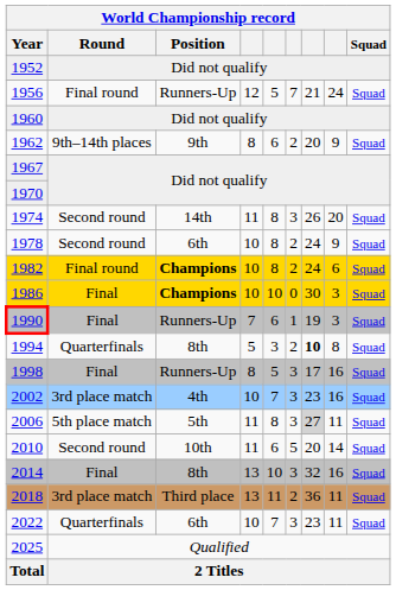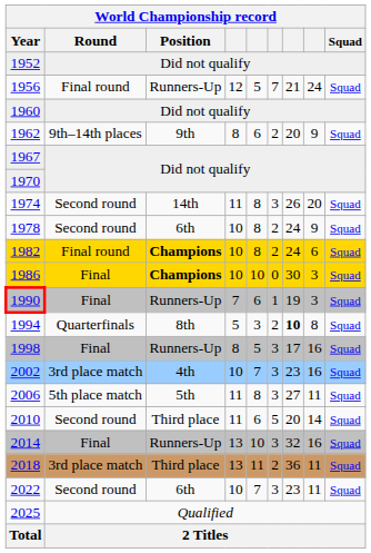 <table class="wikitable" style="text-align: center;">
 <tr>
 <th colspan=9><a href='#'>World Championship record</a></th>
 </tr>
 <tr>
 <th>Year</th>
 <th>Round</th>
 <th>Position</th>
 <th></th>
 <th></th>
 <th></th>
 <th></th>
 <th></th>
 <th><small>Squad</small></th>
 </tr>
 <tr bgcolor="efefef">
 <td> <a href='#'>1952</a></td>
 <td colspan=8>Did not qualify</td>
 </tr>
 <tr>
 <td> <a href='#'>1956</a></td>
 <td>Final round</td>
 <td>Runners-Up</td>
 <td>12</td>
 <td>5</td>
 <td>7</td>
 <td>21</td>
 <td>24</td>
 <td><small><a href='#'>Squad</a></small></td>
 </tr>
 <tr bgcolor="efefef">
 <td> <a href='#'>1960</a></td>
 <td colspan=8>Did not qualify</td>
 </tr>
 <tr>
 <td> <a href='#'>1962</a></td>
 <td>9th–14th places</td>
 <td>9th</td>
 <td>8</td>
 <td>6</td>
 <td>2</td>
 <td>20</td>
 <td>9</td>
 <td><small><a href='#'>Squad</a></small></td>
 </tr>
 <tr bgcolor="efefef">
 <td> <a href='#'>1967</a></td>
 <td colspan=8 rowspan=2 align=center>Did not qualify</td>
 </tr>
 <tr bgcolor="efefef">
 <td> <a href='#'>1970</a></td>
 </tr>
 <tr>
 <td> <a href='#'>1974</a></td>
 <td>Second round</td>
 <td>14th</td>
 <td>11</td>
 <td>8</td>
 <td>3</td>
 <td>26</td>
 <td>20</td>
 <td><small><a href='#'>Squad</a></small></td>
 </tr>
 <tr>
 <td> <a href='#'>1978</a></td>
 <td>Second round</td>
 <td>6th</td>
 <td>10</td>
 <td>8</td>
 <td>2</td>
 <td>24</td>
 <td>9</td>
 <td><small><a href='#'>Squad</a></small></td>
 </tr>
 <tr bgcolor=gold>
 <td> <a href='#'>1982</a></td>
 <td>Final round</td>
 <td><strong>Champions</strong></td>
 <td>10</td>
 <td>8</td>
 <td>2</td>
 <td>24</td>
 <td>6</td>
 <td><small><a href='#'>Squad</a></small></td>
 </tr>
 <tr bgcolor=gold>
 <td> <a href='#'>1986</a></td>
 <td>Final</td>
 <td><strong>Champions</strong></td>
 <td>10</td>
 <td>10</td>
 <td>0</td>
 <td>30</td>
 <td>3</td>
 <td><small><a href='#'>Squad</a></small></td>
 </tr>
 <tr bgcolor=silver>
 <td style="border: 3px solid red"> <a href='#'>1990</a></td>
 <td>Final</td>
 <td>Runners-Up</td>
 <td>7</td>
 <td>6</td>
 <td>1</td>
 <td>19</td>
 <td>3</td>
 <td><small><a href='#'>Squad</a></small></td>
 </tr>
 <tr>
 <td> <a href='#'>1994</a></td>
 <td>Quarterfinals</td>
 <td>8th</td>
 <td>5</td>
 <td>3</td>
 <td>2</td>
 <td><strong>10</strong></td>
 <td>8</td>
 <td><small><a href='#'>Squad</a></small></td>
 </tr>
 <tr bgcolor=silver>
 <td> <a href='#'>1998</a></td>
 <td>Final</td>
 <td>Runners-Up</td>
 <td>8</td>
 <td>5</td>
 <td>3</td>
 <td>17</td>
 <td>16</td>
 <td><small><a href='#'>Squad</a></small></td>
 </tr>
 <tr bgcolor=9acdff>
 <td> <a href='#'>2002</a></td>
 <td>3rd place match</td>
 <td>4th</td>
 <td>10</td>
 <td>7</td>
 <td>3</td>
 <td>23</td>
 <td>16</td>
 <td><small><a href='#'>Squad</a></small></td>
 </tr>
 <tr>
 <td> <a href='#'>2006</a></td>
 <td>5th place match</td>
 <td>5th</td>
 <td>11</td>
 <td>8</td>
 <td>3</td>
-<td style="background: lightgrey;">27</td>
+<td>27</td>
 <td>11</td>
 <td><small><a href='#'>Squad</a></small></td>
 </tr>
 <tr>
 <td> <a href='#'>2010</a></td>
 <td>Second round</td>
-<td>10th</td>
+<td>Third place</td>
 <td>11</td>
 <td>6</td>
 <td>5</td>
 <td>20</td>
 <td>14</td>
 <td><small><a href='#'>Squad</a></small></td>
 </tr>
 <tr bgcolor=silver>
 <td> <a href='#'>2014</a></td>
 <td>Final</td>
-<td>8th</td>
+<td>Runners-Up</td>
 <td>13</td>
 <td>10</td>
 <td>3</td>
 <td>32</td>
 <td>16</td>
 <td><small><a href='#'>Squad</a></small></td>
 </tr>
 <tr bgcolor=cc9966>
 <td> <a href='#'>2018</a></td>
 <td>3rd place match</td>
 <td>Third place</td>
 <td>13</td>
 <td>11</td>
 <td>2</td>
 <td>36</td>
 <td>11</td>
 <td><small><a href='#'>Squad</a></small></td>
 </tr>
 <tr>
 <td> <a href='#'>2022</a></td>
-<td>Quarterfinals</td>
+<td>Second round</td>
 <td>6th</td>
 <td>10</td>
 <td>7</td>
 <td>3</td>
 <td>23</td>
 <td>11</td>
 <td><small><a href='#'>Squad</a></small></td>
 </tr>
 <tr>
 <td> <a href='#'>2025</a></td>
 <td colspan=8><em>Qualified</em></td>
 </tr>
 <tr>
 <th>Total</th>
 <th colspan=9>2 Titles</th>
 </tr>
 </table>
